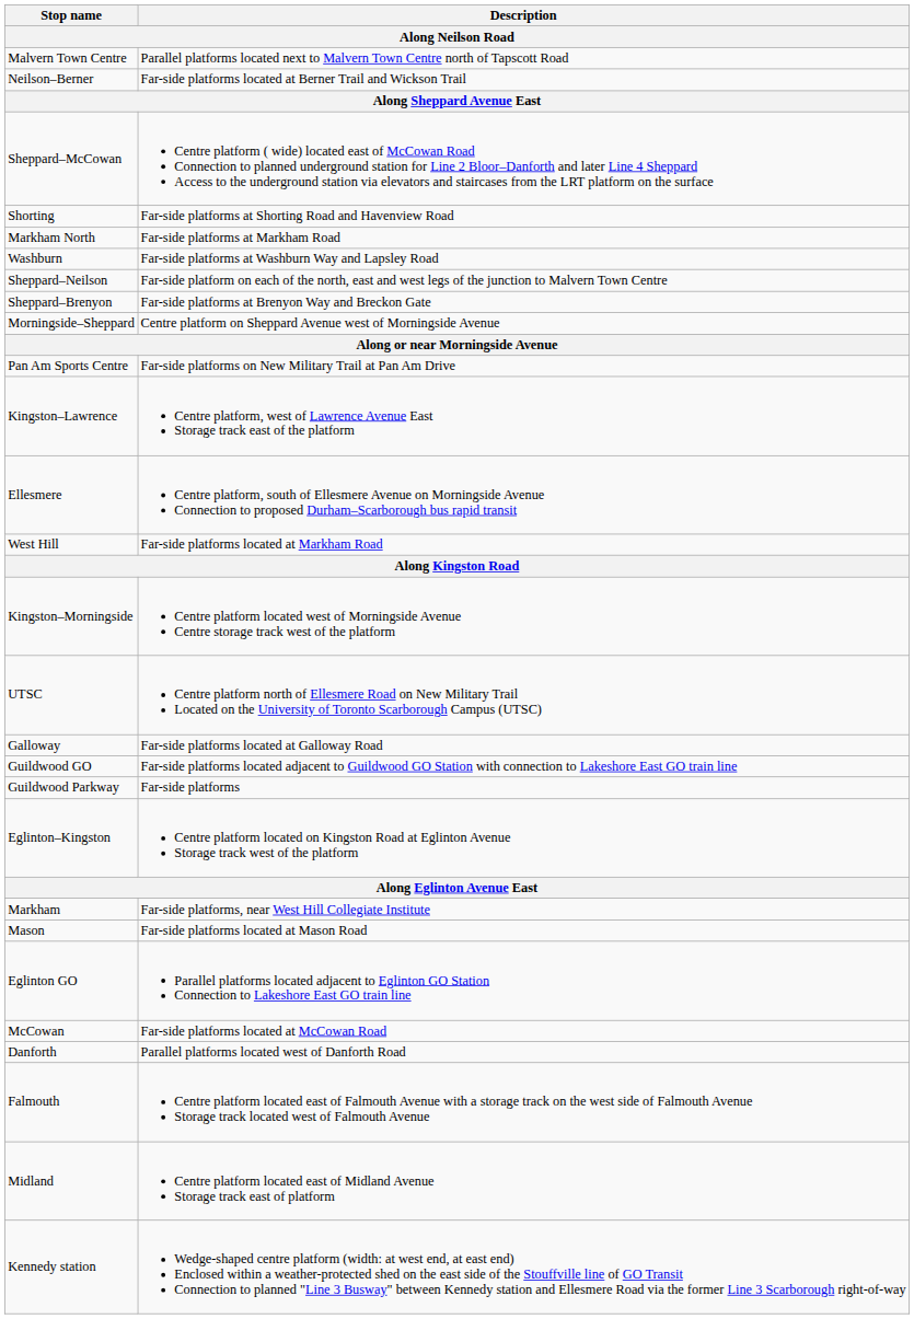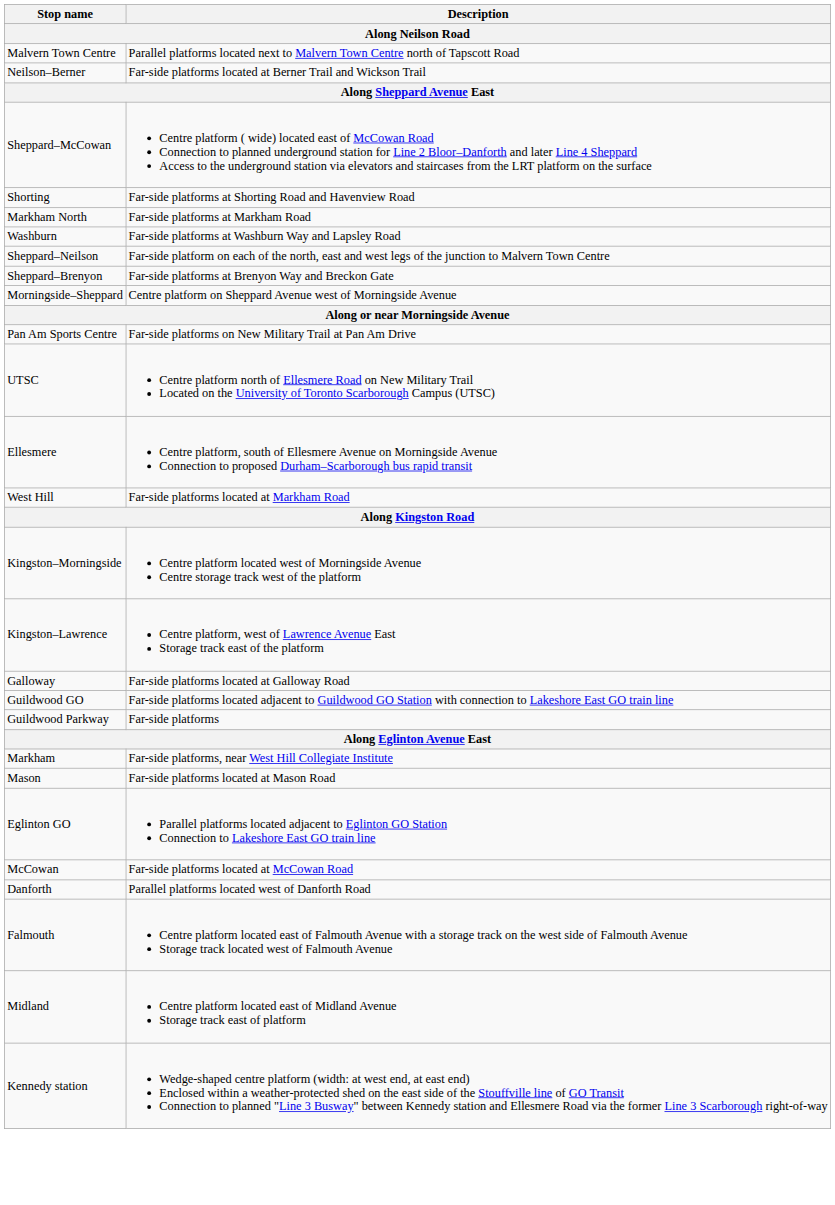 <table class="wikitable">
 <tr>
 <th>Stop name</th>
 <th>Description</th>
 </tr>
 <tr>
 <th colspan="2">Along Neilson Road</th>
 </tr>
 <tr>
 <td>Malvern Town Centre</td>
 <td>Parallel platforms located next to <a href='#'>Malvern Town Centre</a> north of Tapscott Road</td>
 </tr>
 <tr>
 <td>Neilson–Berner</td>
 <td>Far-side platforms located at Berner Trail and Wickson Trail</td>
 </tr>
 <tr>
 <th colspan="2">Along <a href='#'>Sheppard Avenue</a> East</th>
 </tr>
 <tr>
 <td>Sheppard–McCowan</td>
 <td><br><ul><li>Centre platform ( wide) located east of <a href='#'>McCowan Road</a></li><li>Connection to planned underground station for <a href='#'>Line 2 Bloor–Danforth</a> and later <a href='#'>Line 4 Sheppard</a></li><li>Access to the underground station via elevators and staircases from the LRT platform on the surface</li></ul></td>
 </tr>
 <tr>
 <td>Shorting</td>
 <td>Far-side platforms at Shorting Road and Havenview Road</td>
 </tr>
 <tr>
 <td>Markham North</td>
 <td>Far-side platforms at Markham Road</td>
 </tr>
 <tr>
 <td>Washburn</td>
 <td>Far-side platforms at Washburn Way and Lapsley Road</td>
 </tr>
 <tr>
 <td>Sheppard–Neilson</td>
 <td>Far-side platform on each of the north, east and west legs of the junction to Malvern Town Centre</td>
 </tr>
 <tr>
 <td>Sheppard–Brenyon</td>
 <td>Far-side platforms at Brenyon Way and Breckon Gate</td>
 </tr>
 <tr>
 <td>Morningside–Sheppard</td>
 <td>Centre platform on Sheppard Avenue west of Morningside Avenue</td>
 </tr>
 <tr>
 <th colspan="2">Along or near Morningside Avenue</th>
 </tr>
 <tr>
 <td>Pan Am Sports Centre</td>
 <td>Far-side platforms on New Military Trail at Pan Am Drive</td>
 </tr>
 <tr>
-<td>Kingston–Lawrence</td>
-<td><br><ul><li>Centre platform, west of <a href='#'>Lawrence Avenue</a> East</li><li>Storage track east of the platform</li></ul></td>
+<td>UTSC</td>
+<td><br><ul><li>Centre platform north of <a href='#'>Ellesmere Road</a> on New Military Trail</li><li>Located on the <a href='#'>University of Toronto Scarborough</a> Campus (UTSC)</li></ul></td>
 </tr>
 <tr>
 <td>Ellesmere</td>
 <td><br><ul><li>Centre platform, south of Ellesmere Avenue on Morningside Avenue</li><li>Connection to proposed <a href='#'>Durham–Scarborough bus rapid transit</a></li></ul></td>
 </tr>
 <tr>
 <td>West Hill</td>
 <td>Far-side platforms located at <a href='#'>Markham Road</a></td>
 </tr>
 <tr>
 <th colspan="2">Along <a href='#'>Kingston Road</a></th>
 </tr>
 <tr>
 <td>Kingston–Morningside</td>
 <td><br><ul><li>Centre platform located west of Morningside Avenue</li><li>Centre storage track west of the platform</li></ul></td>
 </tr>
 <tr>
-<td>UTSC</td>
-<td><br><ul><li>Centre platform north of <a href='#'>Ellesmere Road</a> on New Military Trail</li><li>Located on the <a href='#'>University of Toronto Scarborough</a> Campus (UTSC)</li></ul></td>
+<td>Kingston–Lawrence</td>
+<td><br><ul><li>Centre platform, west of <a href='#'>Lawrence Avenue</a> East</li><li>Storage track east of the platform</li></ul></td>
 </tr>
 <tr>
 <td>Galloway</td>
 <td>Far-side platforms located at Galloway Road</td>
 </tr>
 <tr>
 <td>Guildwood GO</td>
 <td>Far-side platforms located adjacent to <a href='#'>Guildwood GO Station</a> with connection to <a href='#'>Lakeshore East GO train line</a></td>
 </tr>
 <tr>
 <td>Guildwood Parkway</td>
 <td>Far-side platforms</td>
-</tr>
-<tr>
-<td>Eglinton–Kingston</td>
-<td><br><ul><li>Centre platform located on Kingston Road at Eglinton Avenue</li><li>Storage track west of the platform</li></ul></td>
 </tr>
 <tr>
 <th colspan="2">Along <a href='#'>Eglinton Avenue</a> East</th>
 </tr>
 <tr>
 <td>Markham</td>
 <td>Far-side platforms, near <a href='#'>West Hill Collegiate Institute</a></td>
 </tr>
 <tr>
 <td>Mason</td>
 <td>Far-side platforms located at Mason Road</td>
 </tr>
 <tr>
 <td>Eglinton GO</td>
 <td><br><ul><li>Parallel platforms located adjacent to <a href='#'>Eglinton GO Station</a></li><li>Connection to <a href='#'>Lakeshore East GO train line</a></li></ul></td>
 </tr>
 <tr>
 <td>McCowan</td>
 <td>Far-side platforms located at <a href='#'>McCowan Road</a></td>
 </tr>
 <tr>
 <td>Danforth</td>
 <td>Parallel platforms located west of Danforth Road</td>
 </tr>
 <tr>
 <td>Falmouth</td>
 <td><br><ul><li>Centre platform located east of Falmouth Avenue with a storage track on the west side of Falmouth Avenue</li><li>Storage track located west of Falmouth Avenue</li></ul></td>
 </tr>
 <tr>
 <td>Midland</td>
 <td><br><ul><li>Centre platform located east of Midland Avenue</li><li>Storage track east of platform</li></ul></td>
 </tr>
 <tr>
 <td>Kennedy station</td>
 <td><br><ul><li>Wedge-shaped centre platform (width:  at west end,  at east end)</li><li>Enclosed within a weather-protected shed on the east side of the <a href='#'>Stouffville line</a> of <a href='#'>GO Transit</a></li><li>Connection to planned "<a href='#'>Line 3 Busway</a>" between Kennedy station and Ellesmere Road via the former <a href='#'>Line 3 Scarborough</a> right-of-way</li></ul></td>
 </tr>
 </table>
